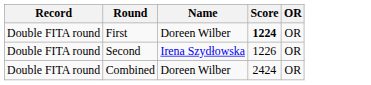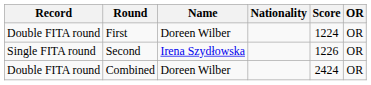 <table class=wikitable>
 <tr>
 <th>Record</th>
 <th>Round</th>
 <th>Name</th>
+<th>Nationality</th>
 <th>Score</th>
 <th>OR</th>
 </tr>
 <tr>
 <td>Double FITA round</td>
 <td>First</td>
 <td>Doreen Wilber</td>
-<td align=center><strong>1224</strong></td>
+<td align=left></td>
+<td align=center>1224</td>
 <td align=center>OR</td>
 </tr>
 <tr>
-<td>Double FITA round</td>
+<td>Single FITA round</td>
 <td>Second</td>
 <td><a href='#'>Irena Szydłowska</a></td>
+<td align=left></td>
 <td align=center>1226</td>
 <td align=center>OR</td>
 </tr>
 <tr>
 <td>Double FITA round</td>
 <td>Combined</td>
 <td>Doreen Wilber</td>
+<td align=left></td>
 <td align=center>2424</td>
 <td align=center>OR</td>
 </tr>
 </table>
